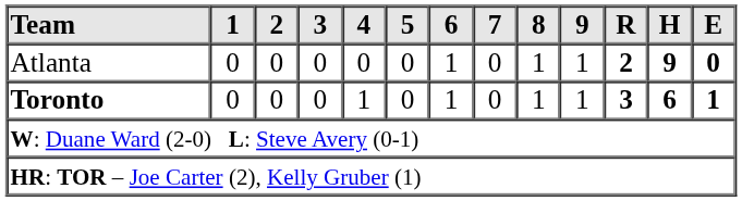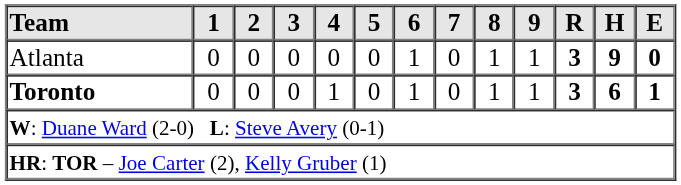 <table border=1 cellspacing=0 width=425 style="margin-left:3em;">
 <tr style="text-align:center; background-color:#e6e6e6;">
 <th align=left width=28%>Team</th>
 <th width=6%>1</th>
 <th width=6%>2</th>
 <th width=6%>3</th>
 <th width=6%>4</th>
 <th width=6%>5</th>
 <th width=6%>6</th>
 <th width=6%>7</th>
 <th width=6%>8</th>
 <th width=6%>9</th>
 <th width=6%>R</th>
 <th width=6%>H</th>
 <th width=6%>E</th>
 </tr>
 <tr style="text-align:center;">
 <td align=left>Atlanta</td>
 <td>0</td>
 <td>0</td>
 <td>0</td>
 <td>0</td>
 <td>0</td>
 <td>1</td>
 <td>0</td>
 <td>1</td>
 <td>1</td>
-<td><strong>2</strong></td>
+<td><strong>3</strong></td>
 <td><strong>9</strong></td>
 <td><strong>0</strong></td>
 </tr>
 <tr style="text-align:center;">
 <td align=left><strong>Toronto</strong></td>
 <td>0</td>
 <td>0</td>
 <td>0</td>
 <td>1</td>
 <td>0</td>
 <td>1</td>
 <td>0</td>
 <td>1</td>
 <td>1</td>
 <td><strong>3</strong></td>
 <td><strong>6</strong></td>
 <td><strong>1</strong></td>
 </tr>
 <tr style="text-align:left;">
 <td colspan=13><small><strong>W</strong>: <a href='#'>Duane Ward</a> (2-0)   <strong>L</strong>: <a href='#'>Steve Avery</a> (0-1)  </small></td>
 </tr>
 <tr style="text-align:left;">
 <td colspan=13><small><strong>HR</strong>: <strong>TOR</strong> – <a href='#'>Joe Carter</a> (2), <a href='#'>Kelly Gruber</a> (1)</small></td>
 </tr>
 </table>
